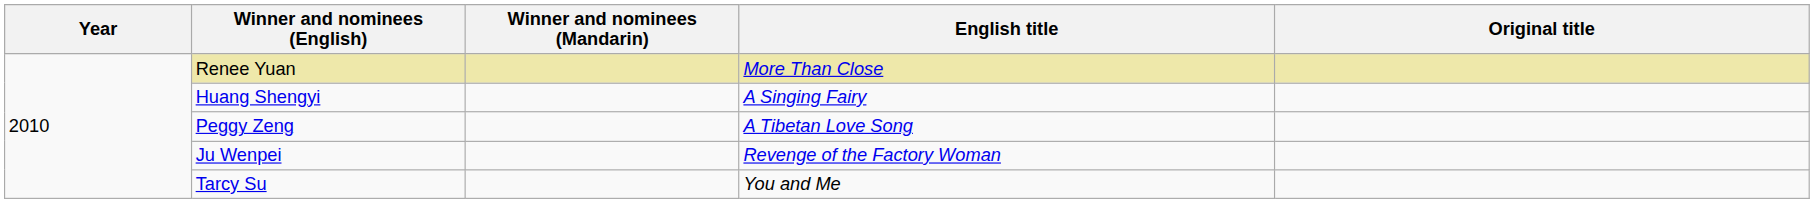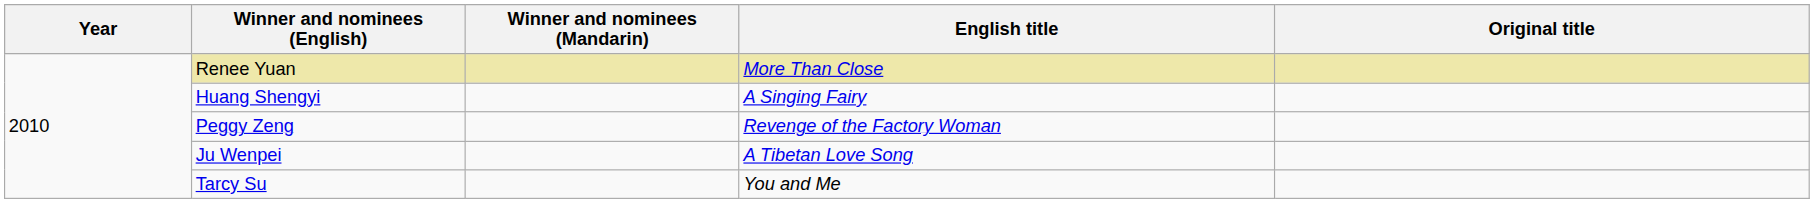 <table class="wikitable" style="width:100%;">
 <tr style="background:#bebebe">
 <th width="100"><strong>Year</strong></th>
 <th width="150"><strong>Winner and nominees<br>(English)</strong></th>
 <th width="150"><strong>Winner and nominees<br>(Mandarin)</strong></th>
 <th width="300"><strong>English title</strong></th>
 <th width="300"><strong>Original title</strong></th>
 </tr>
 <tr>
 <td rowspan="5">2010</td>
 <td style="background:#EEE8AA;">Renee Yuan</td>
 <td style="background:#EEE8AA;"></td>
 <td style="background:#EEE8AA;"><em><a href='#'>More Than Close</a></em></td>
 <td style="background:#EEE8AA;"></td>
 </tr>
 <tr>
 <td><a href='#'>Huang Shengyi</a></td>
 <td></td>
 <td><em><a href='#'>A Singing Fairy</a></em></td>
 <td></td>
 </tr>
 <tr>
 <td><a href='#'>Peggy Zeng</a></td>
 <td></td>
-<td><em><a href='#'>A Tibetan Love Song</a></em></td>
+<td><em><a href='#'>Revenge of the Factory Woman</a></em></td>
 <td></td>
 </tr>
 <tr>
 <td><a href='#'>Ju Wenpei</a></td>
 <td></td>
-<td><em><a href='#'>Revenge of the Factory Woman</a></em></td>
+<td><em><a href='#'>A Tibetan Love Song</a></em></td>
 <td></td>
 </tr>
 <tr>
 <td><a href='#'>Tarcy Su</a></td>
 <td></td>
 <td><em>You and Me</em></td>
 <td></td>
 </tr>
 </table>
